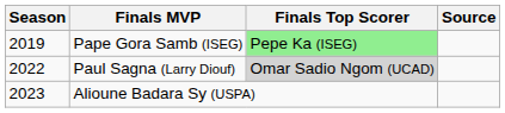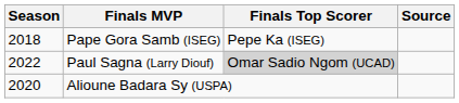 <table class="wikitable">
 <tr>
 <th>Season</th>
 <th>Finals MVP</th>
 <th>Finals Top Scorer</th>
 <th>Source</th>
 </tr>
 <tr>
-<td>2019</td>
+<td>2018</td>
 <td>Pape Gora Samb <small>(ISEG)</small></td>
-<td style="background: lightgreen;">Pepe Ka <small>(ISEG)</small></td>
+<td>Pepe Ka <small>(ISEG)</small></td>
 <td></td>
 </tr>
 <tr>
 <td>2022</td>
 <td>Paul Sagna <small>(Larry Diouf)</small></td>
 <td style="background: lightgrey;">Omar Sadio Ngom <small>(UCAD)</small></td>
 <td></td>
 </tr>
 <tr>
-<td>2023</td>
+<td>2020</td>
 <td colspan="2">Alioune Badara Sy <small>(USPA)</small></td>
 <td></td>
 </tr>
 </table>
